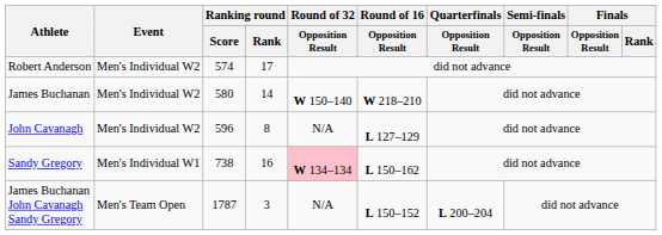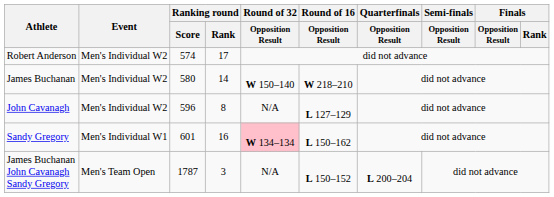 <table class=wikitable style="font-size:90%">
 <tr>
 <th rowspan="2">Athlete</th>
 <th rowspan="2">Event</th>
 <th colspan="2">Ranking round</th>
 <th>Round of 32</th>
 <th>Round of 16</th>
 <th>Quarterfinals</th>
 <th>Semi-finals</th>
 <th colspan="2">Finals</th>
 </tr>
 <tr>
 <th>Score</th>
 <th>Rank</th>
 <th style="line-height:1em"><small>Opposition<br>Result</small></th>
 <th style="line-height:1em"><small>Opposition<br>Result</small></th>
 <th style="line-height:1em"><small>Opposition<br>Result</small></th>
 <th style="line-height:1em"><small>Opposition<br>Result</small></th>
 <th style="line-height:1em"><small>Opposition<br>Result</small></th>
 <th>Rank</th>
 </tr>
 <tr>
 <td>Robert Anderson</td>
 <td>Men's Individual W2</td>
 <td align="center">574</td>
 <td align="center">17</td>
 <td align="center" colspan="6">did not advance</td>
 </tr>
 <tr>
 <td>James Buchanan</td>
 <td>Men's Individual W2</td>
 <td align="center">580</td>
 <td align="center">14</td>
 <td align="center"><br> <strong>W</strong> 150–140</td>
 <td align="center"><br> <strong>W</strong> 218–210</td>
 <td align="center" colspan="4">did not advance</td>
 </tr>
 <tr>
 <td><a href='#'>John Cavanagh</a></td>
 <td>Men's Individual W2</td>
 <td align="center">596</td>
 <td align="center">8</td>
 <td align="center">N/A</td>
 <td align="center"><br> <strong>L</strong> 127–129</td>
 <td align="center" colspan="4">did not advance</td>
 </tr>
 <tr>
 <td><a href='#'>Sandy Gregory</a></td>
 <td>Men's Individual W1</td>
-<td align="center">738</td>
+<td align="center">601</td>
 <td align="center">16</td>
 <td align="center" style="background: pink;"><br> <strong>W</strong> 134–134</td>
 <td align="center"><br> <strong>L</strong> 150–162</td>
 <td align="center" colspan="4">did not advance</td>
 </tr>
 <tr>
 <td>James Buchanan<br><a href='#'>John Cavanagh</a><br><a href='#'>Sandy Gregory</a></td>
 <td>Men's Team Open</td>
 <td align="center">1787</td>
 <td align="center">3</td>
 <td align="center">N/A</td>
 <td align="center"><br> <strong>L</strong> 150–152</td>
 <td align="center"><br> <strong>L</strong> 200–204</td>
 <td align="center" colspan="3">did not advance</td>
 </tr>
 </table>
